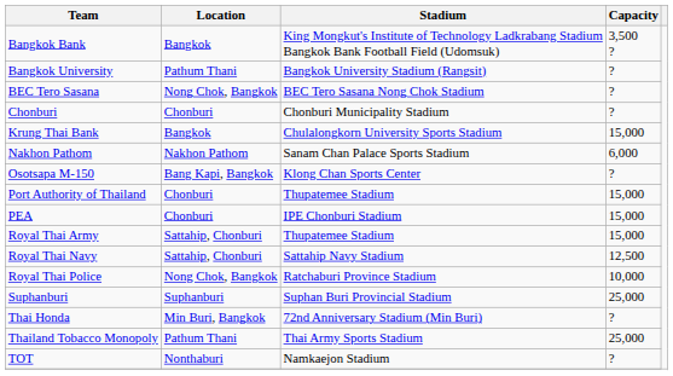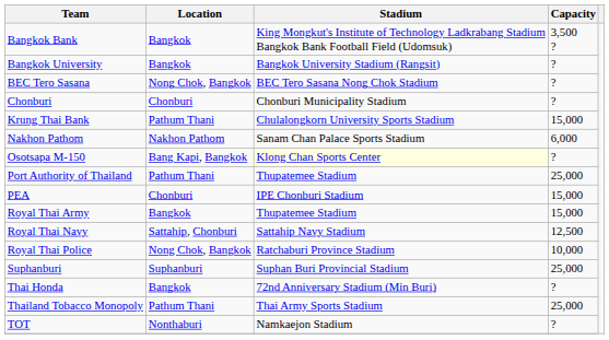 <table class="wikitable sortable">
 <tr>
 <th>Team</th>
 <th>Location</th>
 <th>Stadium </th>
 <th>Capacity</th>
 <th class="unsortable"></th>
 </tr>
 <tr>
 <td><a href='#'>Bangkok Bank</a></td>
 <td><a href='#'>Bangkok</a></td>
 <td><a href='#'>King Mongkut's Institute of Technology Ladkrabang Stadium</a><br>Bangkok Bank Football Field (Udomsuk)</td>
 <td>3,500<br>?</td>
 </tr>
 <tr>
 <td><a href='#'>Bangkok University</a></td>
-<td><a href='#'>Pathum Thani</a></td>
+<td><a href='#'>Bangkok</a></td>
 <td><a href='#'>Bangkok University Stadium (Rangsit)</a></td>
 <td>?</td>
 </tr>
 <tr>
 <td><a href='#'>BEC Tero Sasana</a></td>
 <td><a href='#'>Nong Chok</a>, <a href='#'>Bangkok</a></td>
 <td><a href='#'>BEC Tero Sasana Nong Chok Stadium</a></td>
 <td>?</td>
 </tr>
 <tr>
 <td><a href='#'>Chonburi</a></td>
 <td><a href='#'>Chonburi</a></td>
 <td>Chonburi Municipality Stadium</td>
 <td>?</td>
 </tr>
 <tr>
 <td><a href='#'>Krung Thai Bank</a></td>
-<td><a href='#'>Bangkok</a></td>
+<td><a href='#'>Pathum Thani</a></td>
 <td><a href='#'>Chulalongkorn University Sports Stadium</a></td>
 <td>15,000</td>
 </tr>
 <tr>
 <td><a href='#'>Nakhon Pathom</a></td>
 <td><a href='#'>Nakhon Pathom</a></td>
 <td>Sanam Chan Palace Sports Stadium</td>
 <td>6,000</td>
 </tr>
 <tr>
 <td><a href='#'>Osotsapa M-150</a></td>
 <td><a href='#'>Bang Kapi</a>, <a href='#'>Bangkok</a></td>
-<td><a href='#'>Klong Chan Sports Center</a></td>
+<td style="background: lightyellow;"><a href='#'>Klong Chan Sports Center</a></td>
 <td>?</td>
 </tr>
 <tr>
 <td><a href='#'>Port Authority of Thailand</a></td>
-<td><a href='#'>Chonburi</a></td>
+<td><a href='#'>Pathum Thani</a></td>
 <td><a href='#'>Thupatemee Stadium</a></td>
-<td>15,000</td>
+<td>25,000</td>
 </tr>
 <tr>
 <td><a href='#'>PEA</a></td>
 <td><a href='#'>Chonburi</a></td>
 <td><a href='#'>IPE Chonburi Stadium</a></td>
 <td>15,000</td>
 </tr>
 <tr>
 <td><a href='#'>Royal Thai Army</a></td>
-<td><a href='#'>Sattahip</a>, <a href='#'>Chonburi</a></td>
+<td><a href='#'>Bangkok</a></td>
 <td><a href='#'>Thupatemee Stadium</a></td>
 <td>15,000</td>
 </tr>
 <tr>
 <td><a href='#'>Royal Thai Navy</a></td>
 <td><a href='#'>Sattahip</a>, <a href='#'>Chonburi</a></td>
 <td><a href='#'>Sattahip Navy Stadium</a></td>
 <td>12,500</td>
 </tr>
 <tr>
 <td><a href='#'>Royal Thai Police</a></td>
 <td><a href='#'>Nong Chok</a>, <a href='#'>Bangkok</a></td>
 <td><a href='#'>Ratchaburi Province Stadium</a></td>
 <td>10,000</td>
 </tr>
 <tr>
 <td><a href='#'>Suphanburi</a></td>
 <td><a href='#'>Suphanburi</a></td>
 <td><a href='#'>Suphan Buri Provincial Stadium</a></td>
 <td>25,000</td>
 </tr>
 <tr>
 <td><a href='#'>Thai Honda</a></td>
-<td><a href='#'>Min Buri</a>, <a href='#'>Bangkok</a></td>
+<td><a href='#'>Bangkok</a></td>
 <td><a href='#'>72nd Anniversary Stadium (Min Buri)</a></td>
 <td>?</td>
 </tr>
 <tr>
 <td><a href='#'>Thailand Tobacco Monopoly</a></td>
 <td><a href='#'>Pathum Thani</a></td>
 <td><a href='#'>Thai Army Sports Stadium</a></td>
 <td>25,000</td>
 </tr>
 <tr>
 <td><a href='#'>TOT</a></td>
 <td><a href='#'>Nonthaburi</a></td>
 <td>Namkaejon Stadium</td>
 <td>?</td>
 </tr>
 <tr>
 </tr>
 </table>
